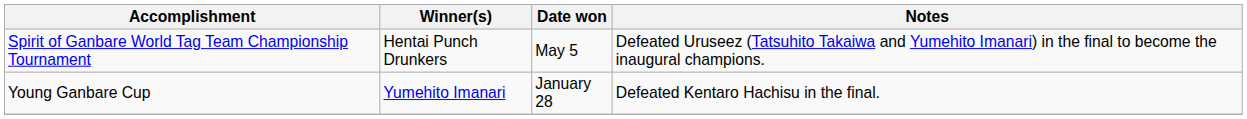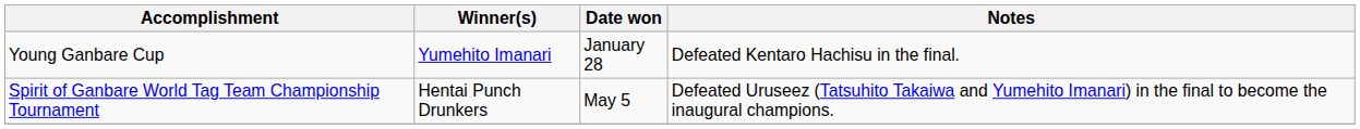 <table class="wikitable" style="width:100%;">
 <tr>
 <th>Accomplishment</th>
 <th>Winner(s)</th>
 <th>Date won</th>
 <th>Notes</th>
 </tr>
 <tr>
+<td>Young Ganbare Cup</td>
+<td><a href='#'>Yumehito Imanari</a></td>
+<td>January 28</td>
+<td>Defeated Kentaro Hachisu in the final.</td>
+</tr>
+<tr>
 <td><a href='#'>Spirit of Ganbare World Tag Team Championship Tournament</a></td>
 <td>Hentai Punch Drunkers<br></td>
 <td>May 5</td>
 <td>Defeated Uruseez (<a href='#'>Tatsuhito Takaiwa</a> and <a href='#'>Yumehito Imanari</a>) in the final to become the inaugural champions.</td>
 </tr>
 <tr>
-<td>Young Ganbare Cup</td>
-<td><a href='#'>Yumehito Imanari</a></td>
-<td>January 28</td>
-<td>Defeated Kentaro Hachisu in the final.</td>
-</tr>
-<tr>
 </tr>
 </table>
